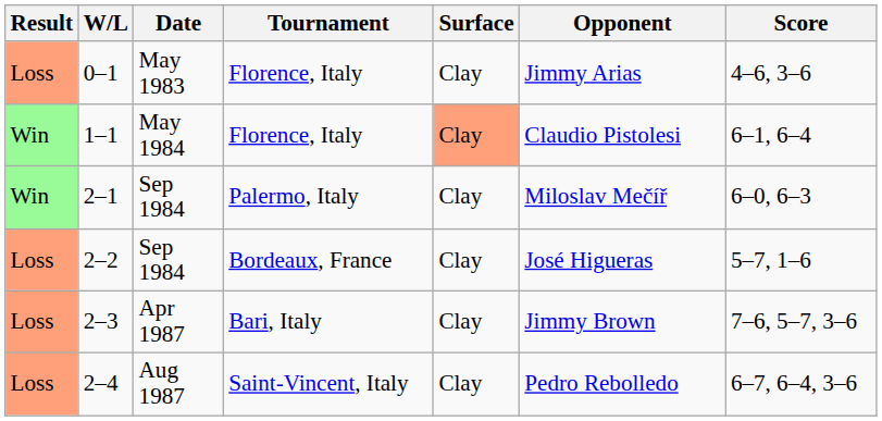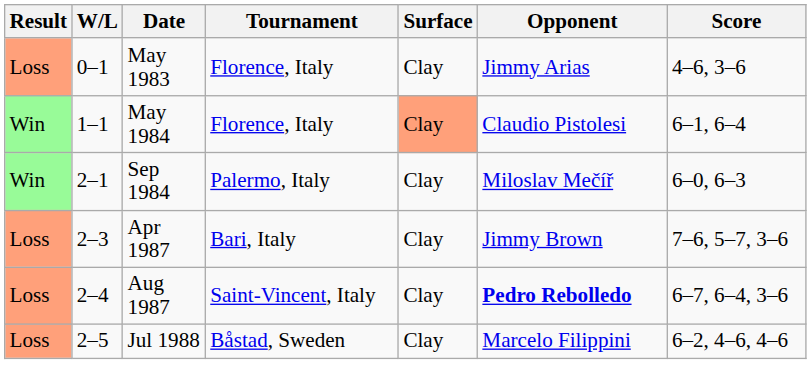 <table class="sortable wikitable">
 <tr>
 <th style="width:40px">Result</th>
 <th style="width:30px" class="unsortable">W/L</th>
 <th style="width:60px">Date</th>
 <th style="width:150px">Tournament</th>
 <th style="width:50px">Surface</th>
 <th style="width:150px">Opponent</th>
 <th style="width:110px" class="unsortable">Score</th>
 </tr>
 <tr>
 <td style="background:#ffa07a;">Loss</td>
 <td>0–1</td>
 <td>May 1983</td>
 <td><a href='#'>Florence</a>, Italy</td>
 <td>Clay</td>
 <td> <a href='#'>Jimmy Arias</a></td>
 <td>4–6, 3–6</td>
 </tr>
 <tr>
 <td style="background:#98fb98;">Win</td>
 <td>1–1</td>
 <td>May 1984</td>
 <td><a href='#'>Florence</a>, Italy</td>
 <td style="background: lightsalmon;">Clay</td>
 <td> <a href='#'>Claudio Pistolesi</a></td>
 <td>6–1, 6–4</td>
 </tr>
 <tr>
 <td style="background:#98fb98;">Win</td>
 <td>2–1</td>
 <td>Sep 1984</td>
 <td><a href='#'>Palermo</a>, Italy</td>
 <td>Clay</td>
 <td> <a href='#'>Miloslav Mečíř</a></td>
 <td>6–0, 6–3</td>
 </tr>
 <tr>
 <td style="background:#ffa07a;">Loss</td>
-<td>2–2</td>
-<td>Sep 1984</td>
-<td><a href='#'>Bordeaux</a>, France</td>
-<td>Clay</td>
-<td> <a href='#'>José Higueras</a></td>
-<td>5–7, 1–6</td>
-</tr>
-<tr>
-<td style="background:#ffa07a;">Loss</td>
 <td>2–3</td>
 <td>Apr 1987</td>
 <td><a href='#'>Bari</a>, Italy</td>
 <td>Clay</td>
 <td> <a href='#'>Jimmy Brown</a></td>
 <td>7–6, 5–7, 3–6</td>
 </tr>
 <tr>
 <td style="background:#ffa07a;">Loss</td>
 <td>2–4</td>
 <td>Aug 1987</td>
 <td><a href='#'>Saint-Vincent</a>, Italy</td>
 <td>Clay</td>
-<td> <a href='#'>Pedro Rebolledo</a></td>
+<td><strong> <a href='#'>Pedro Rebolledo</a></strong></td>
 <td>6–7, 6–4, 3–6</td>
 </tr>
+<tr>
+<td style="background:#ffa07a;">Loss</td>
+<td>2–5</td>
+<td>Jul 1988</td>
+<td><a href='#'>Båstad</a>, Sweden</td>
+<td>Clay</td>
+<td> <a href='#'>Marcelo Filippini</a></td>
+<td>6–2, 4–6, 4–6</td>
+</tr>
 </table>
